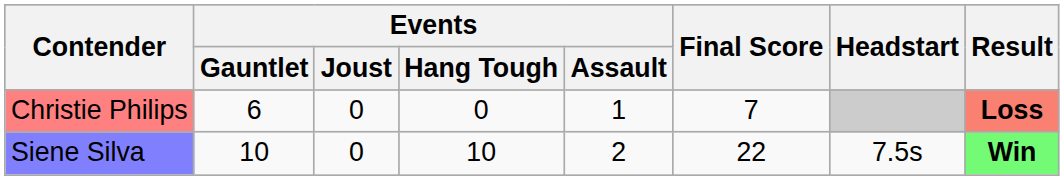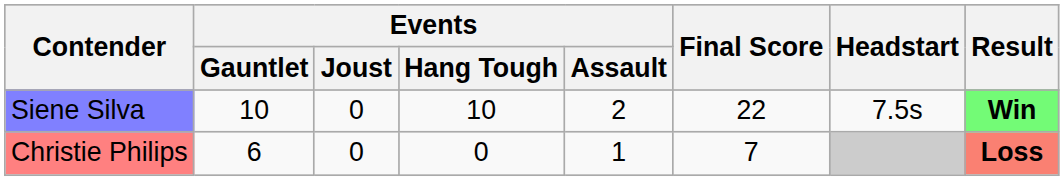 <table class="wikitable" style="text-align:center;">
 <tr>
 <th rowspan=2>Contender</th>
 <th colspan=4>Events</th>
 <th rowspan=2>Final Score</th>
 <th rowspan=2>Headstart</th>
 <th rowspan=2>Result</th>
 </tr>
 <tr>
 <th>Gauntlet</th>
 <th>Joust</th>
 <th>Hang Tough</th>
 <th>Assault</th>
 </tr>
 <tr>
+<td bgcolor=#8080ff style="text-align:left;">Siene Silva</td>
+<td>10</td>
+<td>0</td>
+<td>10</td>
+<td>2</td>
+<td>22</td>
+<td>7.5s</td>
+<td style="text-align:center; background:#73fb76;"><strong>Win</strong></td>
+</tr>
+<tr>
 <td bgcolor=#ff8080 style="text-align:left;">Christie Philips</td>
 <td>6</td>
 <td>0</td>
 <td>0</td>
 <td>1</td>
 <td>7</td>
 <td style="background:#ccc"></td>
 <td style="text-align:center; background:salmon;"><strong>Loss</strong></td>
 </tr>
-<tr>
-<td bgcolor=#8080ff style="text-align:left;">Siene Silva</td>
-<td>10</td>
-<td>0</td>
-<td>10</td>
-<td>2</td>
-<td>22</td>
-<td>7.5s</td>
-<td style="text-align:center; background:#73fb76;"><strong>Win</strong></td>
-</tr>
 </table>
